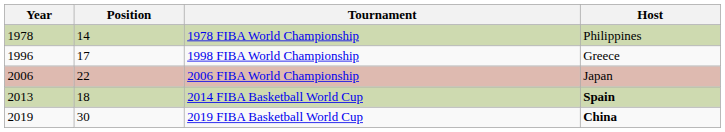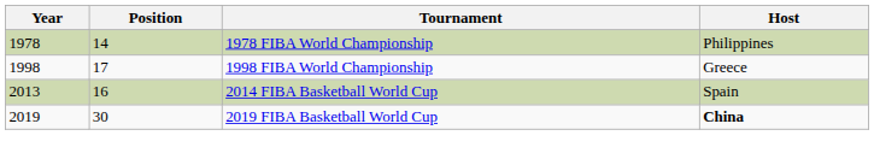 <table class="wikitable" width=70%>
 <tr>
 <th>Year</th>
 <th>Position</th>
 <th>Tournament</th>
 <th>Host</th>
 </tr>
 <tr valign="top" bgcolor="#CEDAB0">
 <td>1978</td>
 <td>14</td>
 <td><a href='#'>1978 FIBA World Championship</a></td>
 <td>Philippines</td>
 </tr>
 <tr valign="top" bgcolor=>
-<td>1996</td>
+<td>1998</td>
 <td>17</td>
 <td><a href='#'>1998 FIBA World Championship</a></td>
 <td>Greece</td>
 </tr>
-<tr valign="top" bgcolor="#DEBAB0">
-<td>2006</td>
-<td>22</td>
-<td><a href='#'>2006 FIBA World Championship</a></td>
-<td>Japan</td>
-</tr>
 <tr valign="top" bgcolor= "#CEDAB0">
 <td>2013</td>
-<td>18</td>
+<td>16</td>
 <td><a href='#'>2014 FIBA Basketball World Cup</a></td>
-<td><strong>Spain</strong></td>
+<td>Spain</td>
 </tr>
 <tr valign="top" bgcolor=>
 <td>2019</td>
 <td>30</td>
 <td><a href='#'>2019 FIBA Basketball World Cup</a></td>
 <td><strong>China</strong></td>
 </tr>
 </table>
